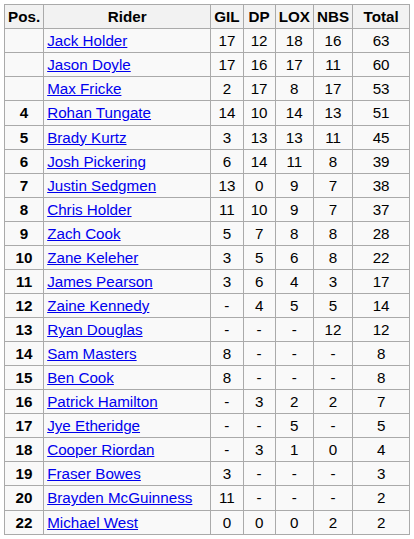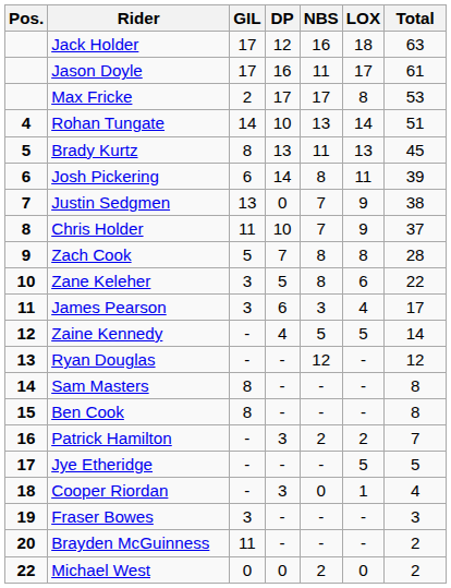 <table class="wikitable" style="font-size: 95%">
 <tr>
 <th width=20px>Pos.</th>
 <th width=160px>Rider</th>
 <th width=25px>GIL</th>
 <th width=25px>DP</th>
+<th width=25px>NBS</th>
 <th width=25px>LOX</th>
-<th width=25px>NBS</th>
 <th width=50px>Total</th>
 </tr>
 <tr align="center" >
 <td></td>
 <td align="left"><a href='#'>Jack Holder</a></td>
 <td>17</td>
 <td>12</td>
+<td>16</td>
 <td>18</td>
-<td>16</td>
 <td>63</td>
 </tr>
 <tr align="center" >
 <td></td>
 <td align="left"><a href='#'>Jason Doyle</a></td>
 <td>17</td>
 <td>16</td>
+<td>11</td>
 <td>17</td>
-<td>11</td>
-<td>60</td>
+<td>61</td>
 </tr>
 <tr align="center" >
 <td></td>
 <td align="left"><a href='#'>Max Fricke</a></td>
 <td>2</td>
 <td>17</td>
+<td>17</td>
 <td>8</td>
-<td>17</td>
 <td>53</td>
 </tr>
 <tr align="center">
 <td><strong>4</strong></td>
 <td align="left"><a href='#'>Rohan Tungate</a></td>
 <td>14</td>
 <td>10</td>
+<td>13</td>
 <td>14</td>
-<td>13</td>
 <td>51</td>
 </tr>
 <tr align="center">
 <td><strong>5</strong></td>
 <td align="left"><a href='#'>Brady Kurtz</a></td>
-<td>3</td>
-<td>13</td>
+<td>8</td>
 <td>13</td>
 <td>11</td>
+<td>13</td>
 <td>45</td>
 </tr>
 <tr align="center">
 <td><strong>6</strong></td>
 <td align="left"><a href='#'>Josh Pickering</a></td>
 <td>6</td>
 <td>14</td>
+<td>8</td>
 <td>11</td>
-<td>8</td>
 <td>39</td>
 </tr>
 <tr align="center">
 <td><strong>7</strong></td>
 <td align="left"><a href='#'>Justin Sedgmen</a></td>
 <td>13</td>
 <td>0</td>
+<td>7</td>
 <td>9</td>
-<td>7</td>
 <td>38</td>
 </tr>
 <tr align="center">
 <td><strong>8</strong></td>
 <td align="left"><a href='#'>Chris Holder</a></td>
 <td>11</td>
 <td>10</td>
+<td>7</td>
 <td>9</td>
-<td>7</td>
 <td>37</td>
 </tr>
 <tr align="center">
 <td><strong>9</strong></td>
 <td align="left"><a href='#'>Zach Cook</a></td>
 <td>5</td>
 <td>7</td>
 <td>8</td>
 <td>8</td>
 <td>28</td>
 </tr>
 <tr align="center">
 <td><strong>10</strong></td>
 <td align="left"><a href='#'>Zane Keleher</a></td>
 <td>3</td>
 <td>5</td>
+<td>8</td>
 <td>6</td>
-<td>8</td>
 <td>22</td>
 </tr>
 <tr align="center">
 <td><strong>11</strong></td>
 <td align="left"><a href='#'>James Pearson</a></td>
 <td>3</td>
 <td>6</td>
+<td>3</td>
 <td>4</td>
-<td>3</td>
 <td>17</td>
 </tr>
 <tr align="center">
 <td><strong>12</strong></td>
 <td align="left"><a href='#'>Zaine Kennedy</a></td>
 <td>-</td>
 <td>4</td>
 <td>5</td>
 <td>5</td>
 <td>14</td>
 </tr>
 <tr align="center">
 <td><strong>13</strong></td>
 <td align="left"><a href='#'>Ryan Douglas</a></td>
 <td>-</td>
 <td>-</td>
+<td>12</td>
 <td>-</td>
-<td>12</td>
 <td>12</td>
 </tr>
 <tr align="center">
 <td><strong>14</strong></td>
 <td align="left"><a href='#'>Sam Masters</a></td>
 <td>8</td>
 <td>-</td>
 <td>-</td>
 <td>-</td>
 <td>8</td>
 </tr>
 <tr align="center">
 <td><strong>15</strong></td>
 <td align="left"><a href='#'>Ben Cook</a></td>
 <td>8</td>
 <td>-</td>
 <td>-</td>
 <td>-</td>
 <td>8</td>
 </tr>
 <tr align="center">
 <td><strong>16</strong></td>
 <td align="left"><a href='#'>Patrick Hamilton</a></td>
 <td>-</td>
 <td>3</td>
 <td>2</td>
 <td>2</td>
 <td>7</td>
 </tr>
 <tr align="center">
 <td><strong>17</strong></td>
 <td align="left"><a href='#'>Jye Etheridge</a></td>
 <td>-</td>
 <td>-</td>
+<td>-</td>
 <td>5</td>
-<td>-</td>
 <td>5</td>
 </tr>
 <tr align="center">
 <td><strong>18</strong></td>
 <td align="left"><a href='#'>Cooper Riordan</a></td>
 <td>-</td>
 <td>3</td>
+<td>0</td>
 <td>1</td>
-<td>0</td>
 <td>4</td>
 </tr>
 <tr align="center">
 <td><strong>19</strong></td>
 <td align="left"><a href='#'>Fraser Bowes</a></td>
 <td>3</td>
 <td>-</td>
 <td>-</td>
 <td>-</td>
 <td>3</td>
 </tr>
 <tr align="center">
 <td><strong>20</strong></td>
 <td align="left"><a href='#'>Brayden McGuinness</a></td>
 <td>11</td>
 <td>-</td>
 <td>-</td>
 <td>-</td>
 <td>2</td>
 </tr>
 <tr align="center">
 <td><strong>22</strong></td>
 <td align="left"><a href='#'>Michael West</a></td>
 <td>0</td>
 <td>0</td>
+<td>2</td>
 <td>0</td>
-<td>2</td>
 <td>2</td>
 </tr>
 </table>
